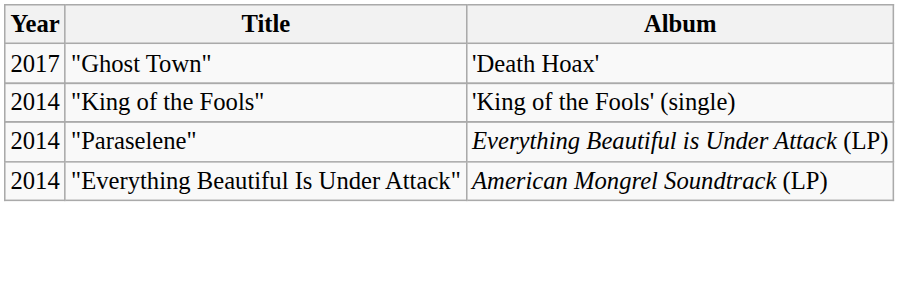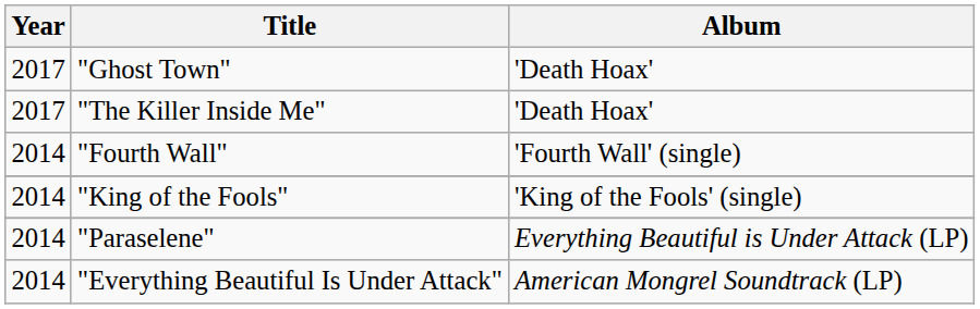 <table class="wikitable">
 <tr>
 <th>Year</th>
 <th>Title</th>
 <th>Album</th>
 </tr>
 <tr>
 <td>2017</td>
 <td>"Ghost Town"</td>
 <td>'Death Hoax'</td>
+</tr>
+<tr>
+<td>2017</td>
+<td>"The Killer Inside Me"</td>
+<td>'Death Hoax'</td>
+</tr>
+<tr>
+<td>2014</td>
+<td>"Fourth Wall"</td>
+<td>'Fourth Wall' (single)</td>
 </tr>
 <tr>
 </tr>
 <tr>
 <td>2014</td>
 <td>"King of the Fools"</td>
 <td>'King of the Fools' (single)</td>
 </tr>
 <tr>
 </tr>
 <tr>
 <td>2014</td>
 <td>"Paraselene"</td>
 <td><em>Everything Beautiful is Under Attack</em> (LP)</td>
 </tr>
 <tr>
 <td>2014</td>
 <td>"Everything Beautiful Is Under Attack"</td>
 <td><em>American Mongrel Soundtrack</em> (LP)</td>
 </tr>
 </table>
